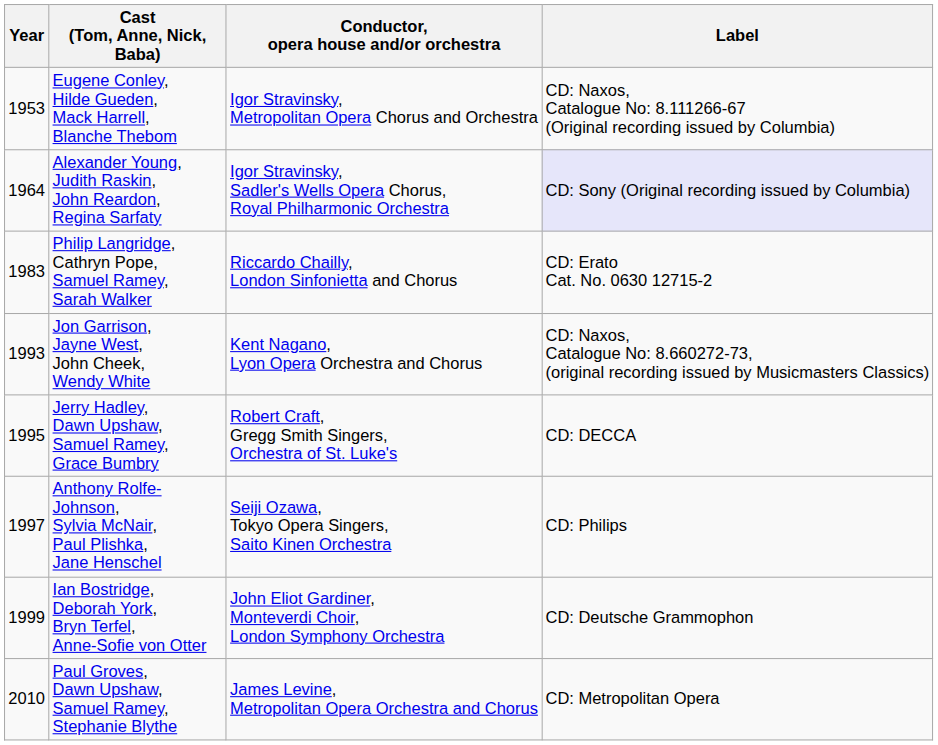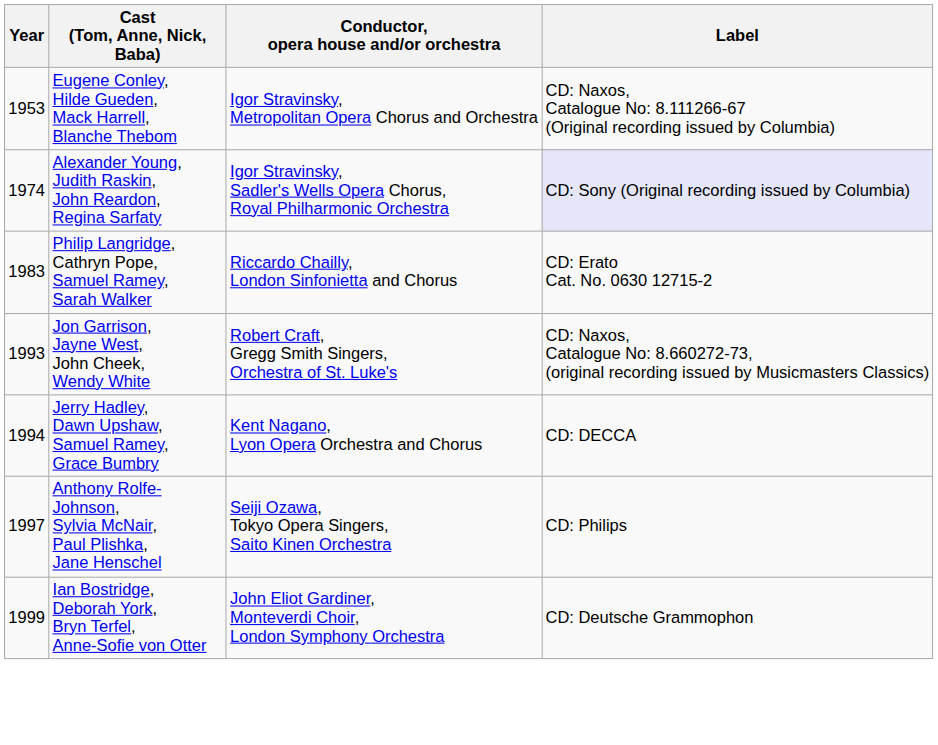 <table class="wikitable">
 <tr>
 <th>Year</th>
 <th Width="165">Cast<br>(Tom, Anne, Nick, Baba)</th>
 <th>Conductor,<br>opera house and/or orchestra</th>
 <th>Label</th>
 </tr>
 <tr>
 <td>1953</td>
 <td><a href='#'>Eugene Conley</a>,<br><a href='#'>Hilde Gueden</a>,<br><a href='#'>Mack Harrell</a>,<br><a href='#'>Blanche Thebom</a></td>
 <td><a href='#'>Igor Stravinsky</a>,<br><a href='#'>Metropolitan Opera</a> Chorus and Orchestra</td>
 <td>CD: Naxos, <br>Catalogue No: 8.111266-67 <br>(Original recording issued by Columbia)</td>
 </tr>
 <tr>
-<td>1964</td>
+<td>1974</td>
 <td><a href='#'>Alexander Young</a>,<br><a href='#'>Judith Raskin</a>,<br><a href='#'>John Reardon</a>,<br><a href='#'>Regina Sarfaty</a></td>
 <td><a href='#'>Igor Stravinsky</a>,<br><a href='#'>Sadler's Wells Opera</a> Chorus, <br><a href='#'>Royal Philharmonic Orchestra</a></td>
 <td style="background: lavender;">CD: Sony (Original recording issued by Columbia)</td>
 </tr>
 <tr>
 <td>1983</td>
 <td><a href='#'>Philip Langridge</a>,<br>Cathryn Pope,<br><a href='#'>Samuel Ramey</a>,<br><a href='#'>Sarah Walker</a></td>
 <td><a href='#'>Riccardo Chailly</a>,<br><a href='#'>London Sinfonietta</a> and Chorus</td>
 <td>CD: Erato<br>Cat. No. 0630 12715-2</td>
 </tr>
 <tr>
 <td>1993</td>
 <td><a href='#'>Jon Garrison</a>,<br><a href='#'>Jayne West</a>,<br>John Cheek,<br><a href='#'>Wendy White</a></td>
-<td><a href='#'>Kent Nagano</a>,<br><a href='#'>Lyon Opera</a> Orchestra and Chorus</td>
+<td><a href='#'>Robert Craft</a>,<br>Gregg Smith Singers,<br><a href='#'>Orchestra of St. Luke's</a></td>
 <td>CD: Naxos,<br>Catalogue No: 8.660272-73, <br>(original recording issued by Musicmasters Classics)</td>
 </tr>
 <tr>
-<td>1995</td>
+<td>1994</td>
 <td><a href='#'>Jerry Hadley</a>,<br><a href='#'>Dawn Upshaw</a>,<br><a href='#'>Samuel Ramey</a>,<br><a href='#'>Grace Bumbry</a></td>
-<td><a href='#'>Robert Craft</a>,<br>Gregg Smith Singers,<br><a href='#'>Orchestra of St. Luke's</a></td>
+<td><a href='#'>Kent Nagano</a>,<br><a href='#'>Lyon Opera</a> Orchestra and Chorus</td>
 <td>CD: DECCA</td>
 </tr>
 <tr>
 <td>1997</td>
 <td><a href='#'>Anthony Rolfe-Johnson</a>,<br><a href='#'>Sylvia McNair</a>,<br><a href='#'>Paul Plishka</a>,<br><a href='#'>Jane Henschel</a></td>
 <td><a href='#'>Seiji Ozawa</a>,<br>Tokyo Opera Singers,<br><a href='#'>Saito Kinen Orchestra</a></td>
 <td>CD: Philips</td>
 </tr>
 <tr>
 <td>1999</td>
 <td><a href='#'>Ian Bostridge</a>,<br><a href='#'>Deborah York</a>,<br><a href='#'>Bryn Terfel</a>,<br><a href='#'>Anne-Sofie von Otter</a></td>
 <td><a href='#'>John Eliot Gardiner</a>,<br><a href='#'>Monteverdi Choir</a>,<br><a href='#'>London Symphony Orchestra</a></td>
 <td>CD: Deutsche Grammophon</td>
 </tr>
-<tr>
-<td>2010</td>
-<td><a href='#'>Paul Groves</a>,<br><a href='#'>Dawn Upshaw</a>,<br><a href='#'>Samuel Ramey</a>,<br><a href='#'>Stephanie Blythe</a></td>
-<td><a href='#'>James Levine</a>,<br><a href='#'>Metropolitan Opera Orchestra and Chorus</a></td>
-<td>CD: Metropolitan Opera</td>
-</tr>
 </table>
